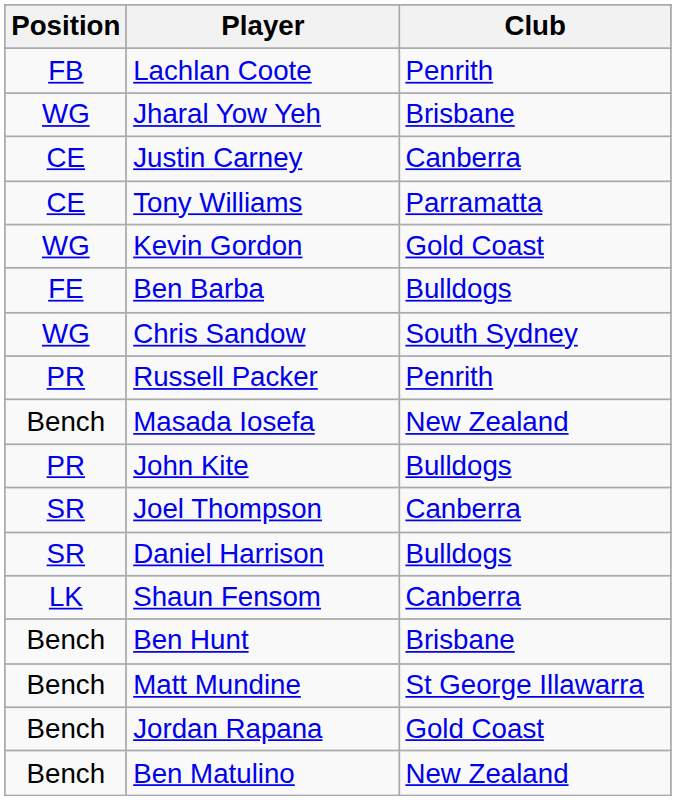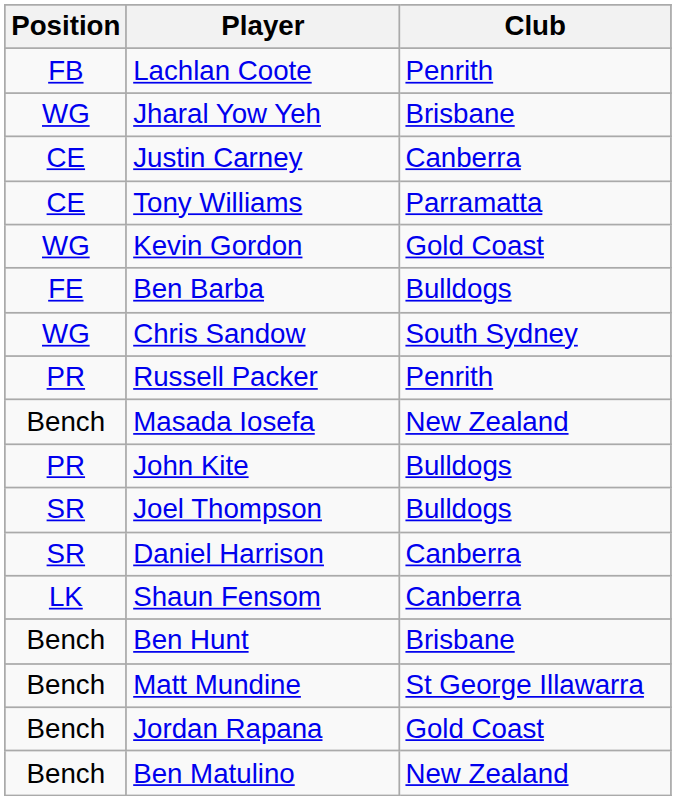 <table class="wikitable">
 <tr>
 <th width=50>Position</th>
 <th width=150 abbr="Player">Player</th>
 <th width=150 abbr="Club">Club</th>
 </tr>
 <tr>
 <td style="text-align:center;"><a href='#'>FB</a></td>
 <td><a href='#'>Lachlan Coote</a></td>
 <td> <a href='#'>Penrith</a></td>
 </tr>
 <tr>
 <td style="text-align:center;"><a href='#'>WG</a></td>
 <td><a href='#'>Jharal Yow Yeh</a></td>
 <td> <a href='#'>Brisbane</a></td>
 </tr>
 <tr>
 <td style="text-align:center;"><a href='#'>CE</a></td>
 <td><a href='#'>Justin Carney</a></td>
 <td> <a href='#'>Canberra</a></td>
 </tr>
 <tr>
 <td style="text-align:center;"><a href='#'>CE</a></td>
 <td><a href='#'>Tony Williams</a></td>
 <td> <a href='#'>Parramatta</a></td>
 </tr>
 <tr>
 <td style="text-align:center;"><a href='#'>WG</a></td>
 <td><a href='#'>Kevin Gordon</a></td>
 <td> <a href='#'>Gold Coast</a></td>
 </tr>
 <tr>
 <td style="text-align:center;"><a href='#'>FE</a></td>
 <td><a href='#'>Ben Barba</a></td>
 <td> <a href='#'>Bulldogs</a></td>
 </tr>
 <tr>
 <td style="text-align:center;"><a href='#'>WG</a></td>
 <td><a href='#'>Chris Sandow</a></td>
 <td> <a href='#'>South Sydney</a></td>
 </tr>
 <tr>
 <td style="text-align:center;"><a href='#'>PR</a></td>
 <td><a href='#'>Russell Packer</a></td>
 <td> <a href='#'>Penrith</a></td>
 </tr>
 <tr>
 <td style="text-align:center;">Bench</td>
 <td><a href='#'>Masada Iosefa</a></td>
 <td> <a href='#'>New Zealand</a></td>
 </tr>
 <tr>
 <td style="text-align:center;"><a href='#'>PR</a></td>
 <td><a href='#'>John Kite</a></td>
 <td> <a href='#'>Bulldogs</a></td>
 </tr>
 <tr>
 <td style="text-align:center;"><a href='#'>SR</a></td>
 <td><a href='#'>Joel Thompson</a></td>
-<td> <a href='#'>Canberra</a></td>
+<td> <a href='#'>Bulldogs</a></td>
 </tr>
 <tr>
 <td style="text-align:center;"><a href='#'>SR</a></td>
 <td><a href='#'>Daniel Harrison</a></td>
-<td> <a href='#'>Bulldogs</a></td>
+<td> <a href='#'>Canberra</a></td>
 </tr>
 <tr>
 <td style="text-align:center;"><a href='#'>LK</a></td>
 <td><a href='#'>Shaun Fensom</a></td>
 <td> <a href='#'>Canberra</a></td>
 </tr>
 <tr>
 <td style="text-align:center;">Bench</td>
 <td><a href='#'>Ben Hunt</a></td>
 <td> <a href='#'>Brisbane</a></td>
 </tr>
 <tr>
 <td style="text-align:center;">Bench</td>
 <td><a href='#'>Matt Mundine</a></td>
 <td> <a href='#'>St George Illawarra</a></td>
 </tr>
 <tr>
 <td style="text-align:center;">Bench</td>
 <td><a href='#'>Jordan Rapana</a></td>
 <td> <a href='#'>Gold Coast</a></td>
 </tr>
 <tr>
 <td style="text-align:center;">Bench</td>
 <td><a href='#'>Ben Matulino</a></td>
 <td> <a href='#'>New Zealand</a></td>
 </tr>
 </table>
